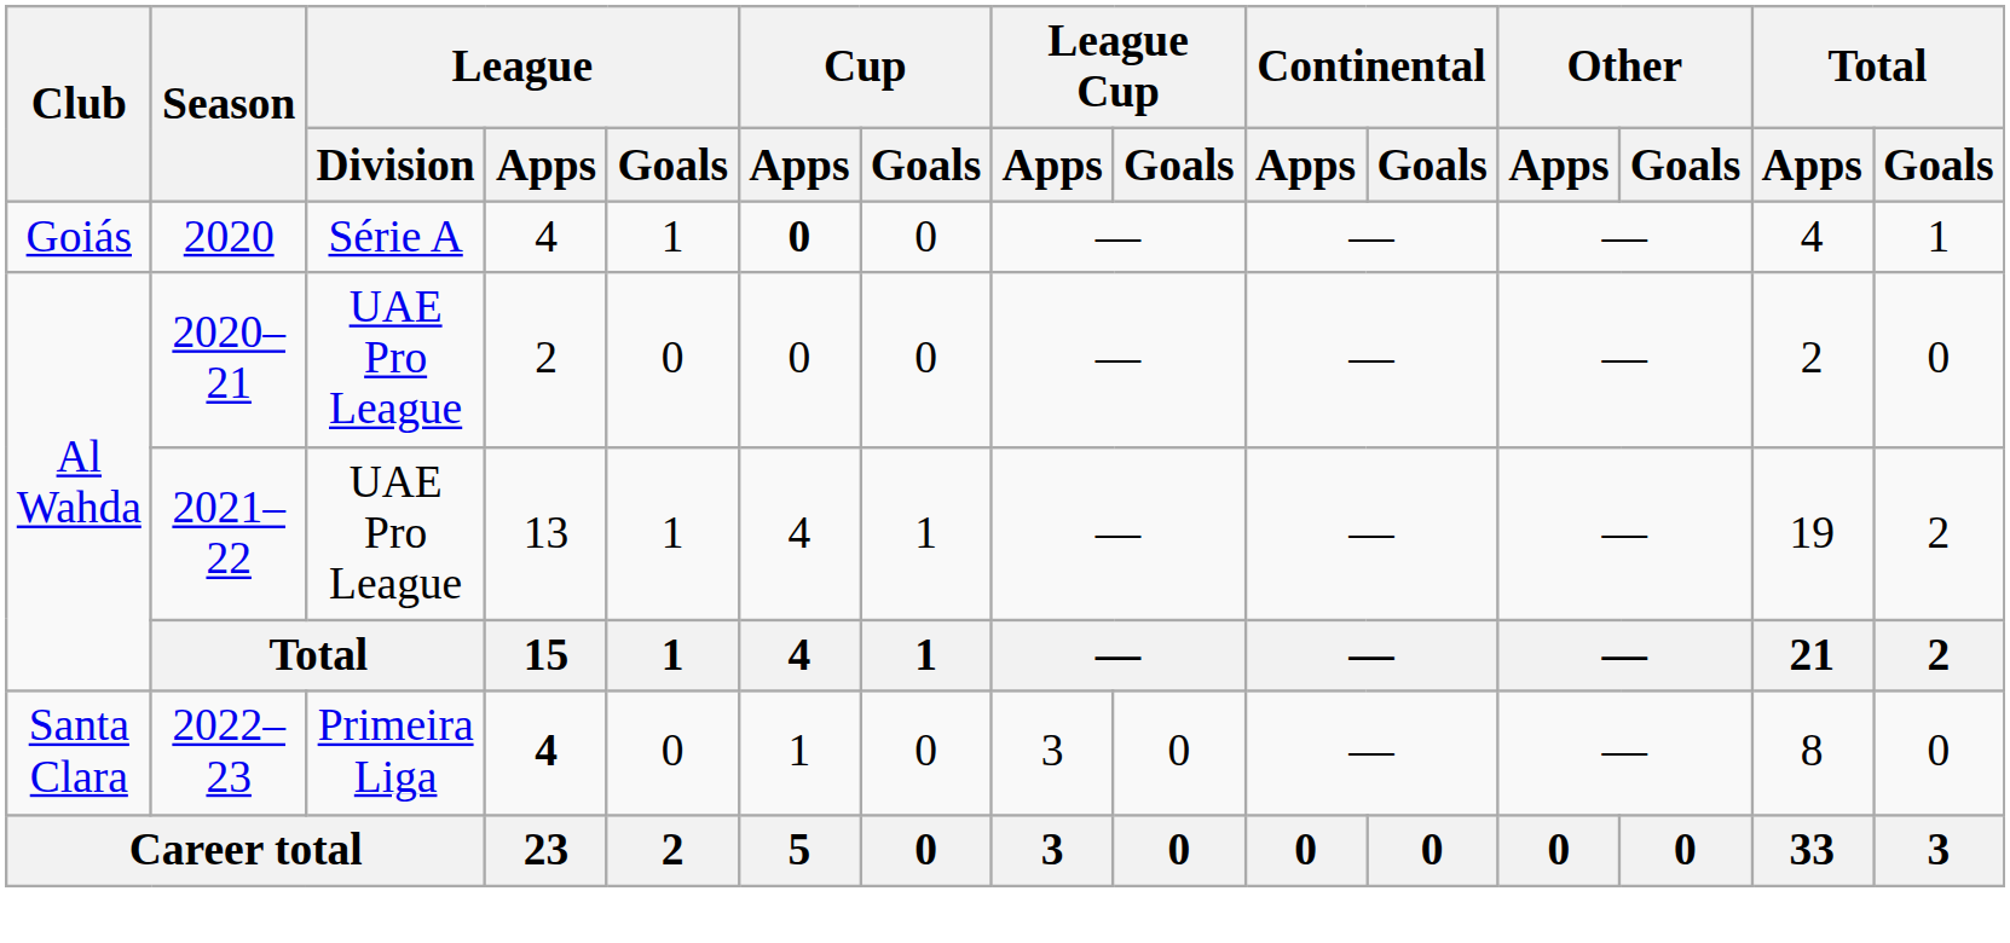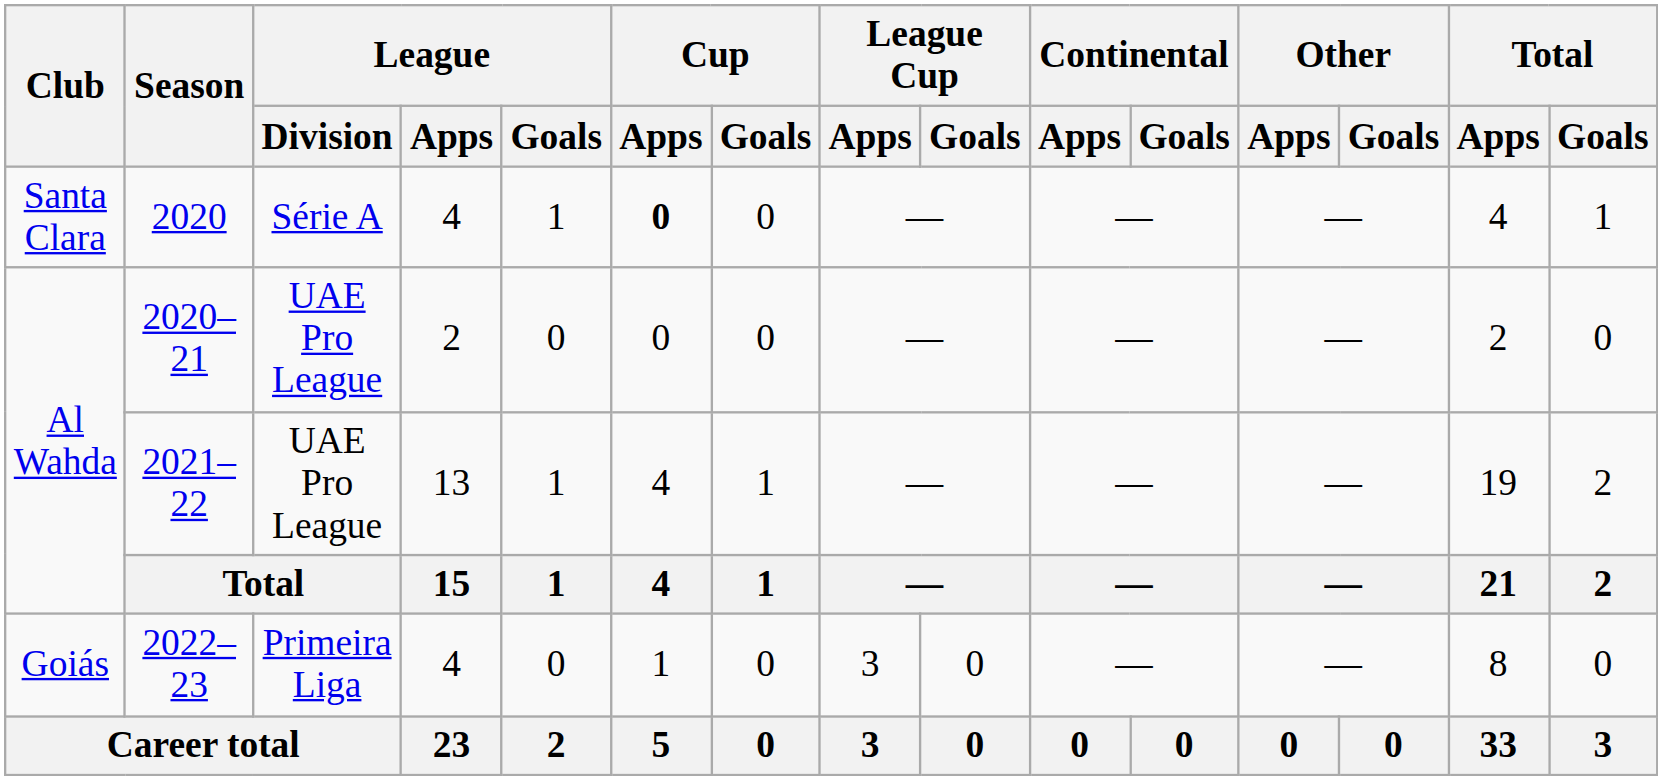 <table class="wikitable" style="text-align: center">
 <tr>
 <th rowspan=2>Club</th>
 <th rowspan=2>Season</th>
 <th colspan=3>League</th>
 <th colspan=2>Cup</th>
 <th colspan=2>League Cup</th>
 <th colspan=2>Continental</th>
 <th colspan=2>Other</th>
 <th colspan=2>Total</th>
 </tr>
 <tr>
 <th>Division</th>
 <th>Apps</th>
 <th>Goals</th>
 <th>Apps</th>
 <th>Goals</th>
 <th>Apps</th>
 <th>Goals</th>
 <th>Apps</th>
 <th>Goals</th>
 <th>Apps</th>
 <th>Goals</th>
 <th>Apps</th>
 <th>Goals</th>
 </tr>
 <tr>
-<td><a href='#'>Goiás</a></td>
+<td><a href='#'>Santa Clara</a></td>
 <td><a href='#'>2020</a></td>
 <td><a href='#'>Série A</a></td>
 <td>4</td>
 <td>1</td>
 <td><strong>0</strong></td>
 <td>0</td>
 <td colspan=2>—</td>
 <td colspan=2>—</td>
 <td colspan=2>—</td>
 <td>4</td>
 <td>1</td>
 </tr>
 <tr>
 <td rowspan="3"><a href='#'>Al Wahda</a></td>
 <td><a href='#'>2020–21</a></td>
 <td><a href='#'>UAE Pro League</a></td>
 <td>2</td>
 <td>0</td>
 <td>0</td>
 <td>0</td>
 <td colspan=2>—</td>
 <td colspan=2>—</td>
 <td colspan=2>—</td>
 <td>2</td>
 <td>0</td>
 </tr>
 <tr>
 <td><a href='#'>2021–22</a></td>
 <td>UAE Pro League</td>
 <td>13</td>
 <td>1</td>
 <td>4</td>
 <td>1</td>
 <td colspan=2>—</td>
 <td colspan=2>—</td>
 <td colspan=2>—</td>
 <td>19</td>
 <td>2</td>
 </tr>
 <tr>
 <th colspan="2">Total</th>
 <th>15</th>
 <th>1</th>
 <th>4</th>
 <th>1</th>
 <th colspan=2>—</th>
 <th colspan=2>—</th>
 <th colspan=2>—</th>
 <th>21</th>
 <th>2</th>
 </tr>
 <tr>
-<td><a href='#'>Santa Clara</a></td>
+<td><a href='#'>Goiás</a></td>
 <td><a href='#'>2022–23</a></td>
 <td><a href='#'>Primeira Liga</a></td>
-<td><strong>4</strong></td>
+<td>4</td>
 <td>0</td>
 <td>1</td>
 <td>0</td>
 <td>3</td>
 <td>0</td>
 <td colspan="2">—</td>
 <td colspan="2">—</td>
 <td>8</td>
 <td>0</td>
 </tr>
 <tr>
 <th colspan=3>Career total</th>
 <th>23</th>
 <th>2</th>
 <th>5</th>
 <th>0</th>
 <th>3</th>
 <th>0</th>
 <th>0</th>
 <th>0</th>
 <th>0</th>
 <th>0</th>
 <th>33</th>
 <th>3</th>
 </tr>
 </table>
